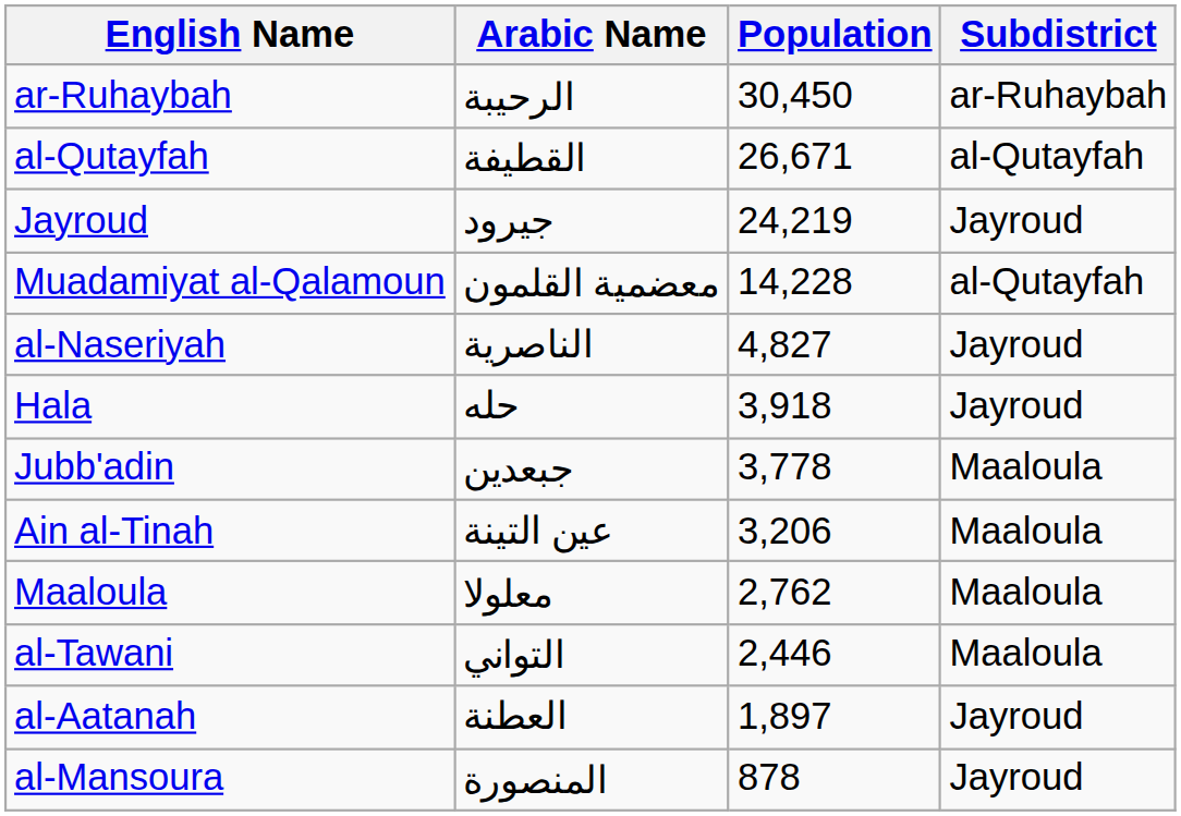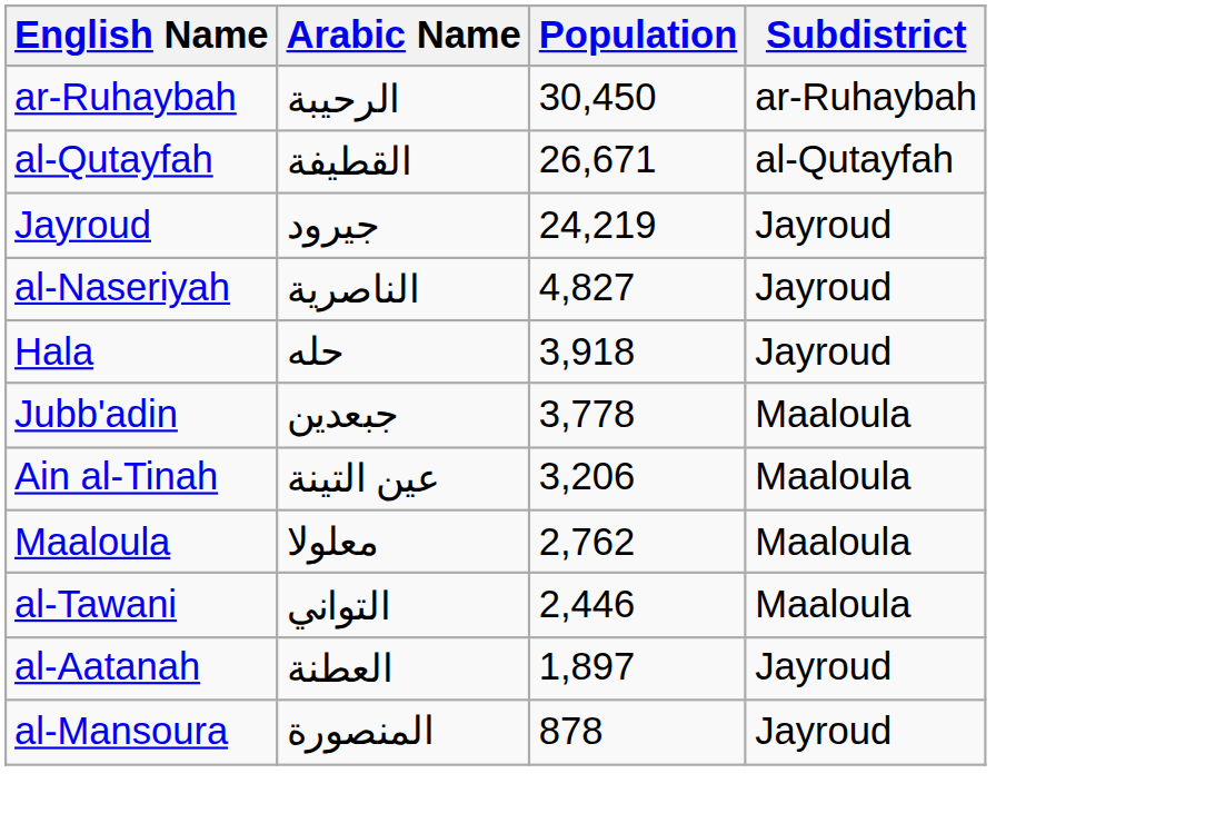 <table class="wikitable sortable">
 <tr>
 <th><a href='#'>English</a> Name</th>
 <th><a href='#'>Arabic</a> Name</th>
 <th><a href='#'>Population</a></th>
 <th><a href='#'>Subdistrict</a></th>
 </tr>
 <tr>
 <td><a href='#'>ar-Ruhaybah</a></td>
 <td>الرحيبة</td>
 <td>30,450</td>
 <td>ar-Ruhaybah</td>
 </tr>
 <tr>
 <td><a href='#'>al-Qutayfah</a></td>
 <td>القطيفة</td>
 <td>26,671</td>
 <td>al-Qutayfah</td>
 </tr>
 <tr>
 <td><a href='#'>Jayroud</a></td>
 <td>جيرود</td>
 <td>24,219</td>
 <td>Jayroud</td>
-</tr>
-<tr>
-<td><a href='#'>Muadamiyat al-Qalamoun</a></td>
-<td>معضمية القلمون</td>
-<td>14,228</td>
-<td>al-Qutayfah</td>
 </tr>
 <tr>
 <td><a href='#'>al-Naseriyah</a></td>
 <td>الناصرية</td>
 <td>4,827</td>
 <td>Jayroud</td>
 </tr>
 <tr>
 <td><a href='#'>Hala</a></td>
 <td>حله</td>
 <td>3,918</td>
 <td>Jayroud</td>
 </tr>
 <tr>
 <td><a href='#'>Jubb'adin</a></td>
 <td>جبعدين</td>
 <td>3,778</td>
 <td>Maaloula</td>
 </tr>
 <tr>
 <td><a href='#'>Ain al-Tinah</a></td>
 <td>عين التينة</td>
 <td>3,206</td>
 <td>Maaloula</td>
 </tr>
 <tr>
 <td><a href='#'>Maaloula</a></td>
 <td>معلولا</td>
 <td>2,762</td>
 <td>Maaloula</td>
 </tr>
 <tr>
 <td><a href='#'>al-Tawani</a></td>
 <td>التواني</td>
 <td>2,446</td>
 <td>Maaloula</td>
 </tr>
 <tr>
 <td><a href='#'>al-Aatanah</a></td>
 <td>العطنة</td>
 <td>1,897</td>
 <td>Jayroud</td>
 </tr>
 <tr>
 <td><a href='#'>al-Mansoura</a></td>
 <td>المنصورة</td>
 <td>878</td>
 <td>Jayroud</td>
 </tr>
 </table>
